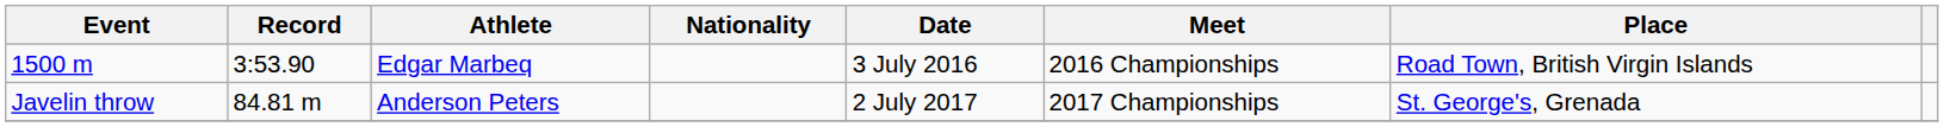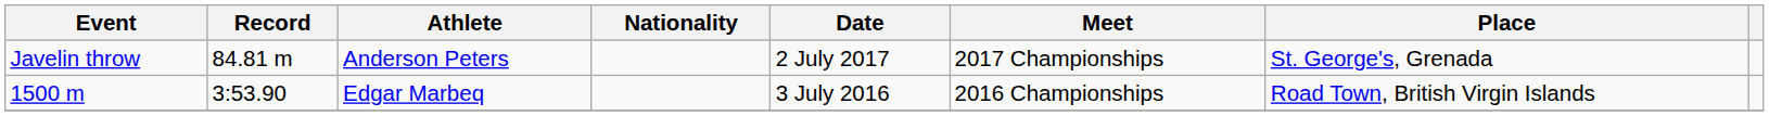 <table class="wikitable" style="font-size:95%; width: 95%;">
 <tr>
 <th>Event</th>
 <th>Record</th>
 <th>Athlete</th>
 <th>Nationality</th>
 <th>Date</th>
 <th>Meet</th>
 <th>Place</th>
 <th></th>
 </tr>
 <tr>
+<td><a href='#'>Javelin throw</a></td>
+<td>84.81 m</td>
+<td><a href='#'>Anderson Peters</a></td>
+<td></td>
+<td>2 July 2017</td>
+<td>2017 Championships</td>
+<td><a href='#'>St. George's</a>, Grenada</td>
+<td></td>
+</tr>
+<tr>
 <td><a href='#'>1500 m</a></td>
 <td>3:53.90</td>
 <td><a href='#'>Edgar Marbeq</a></td>
 <td></td>
 <td>3 July 2016</td>
 <td>2016 Championships</td>
 <td><a href='#'>Road Town</a>, British Virgin Islands</td>
 <td></td>
 </tr>
 <tr>
-<td><a href='#'>Javelin throw</a></td>
-<td>84.81 m</td>
-<td><a href='#'>Anderson Peters</a></td>
-<td></td>
-<td>2 July 2017</td>
-<td>2017 Championships</td>
-<td><a href='#'>St. George's</a>, Grenada</td>
-<td></td>
-</tr>
-<tr>
 </tr>
 </table>
